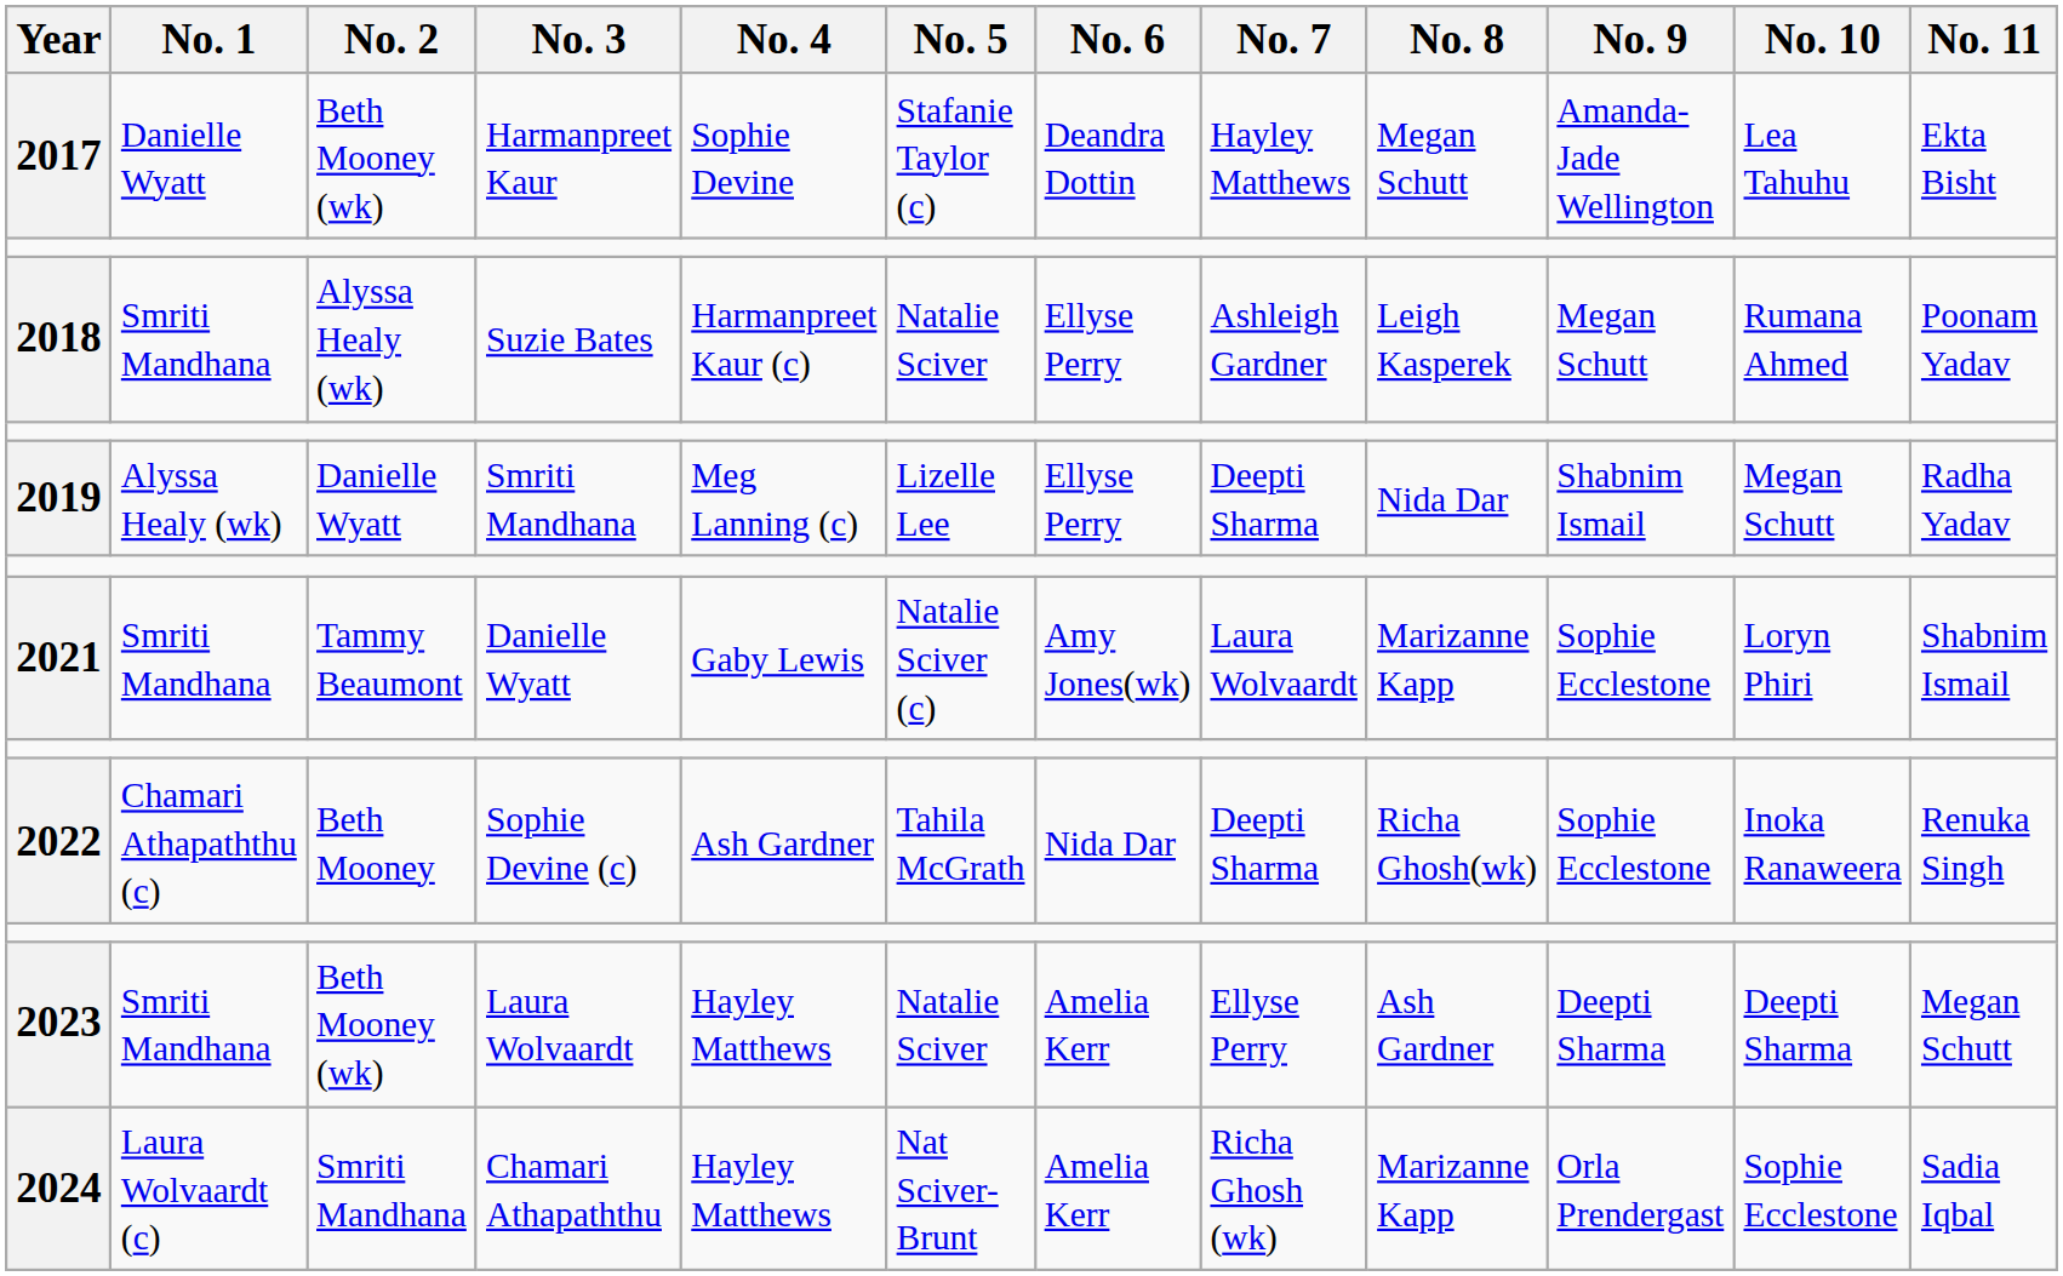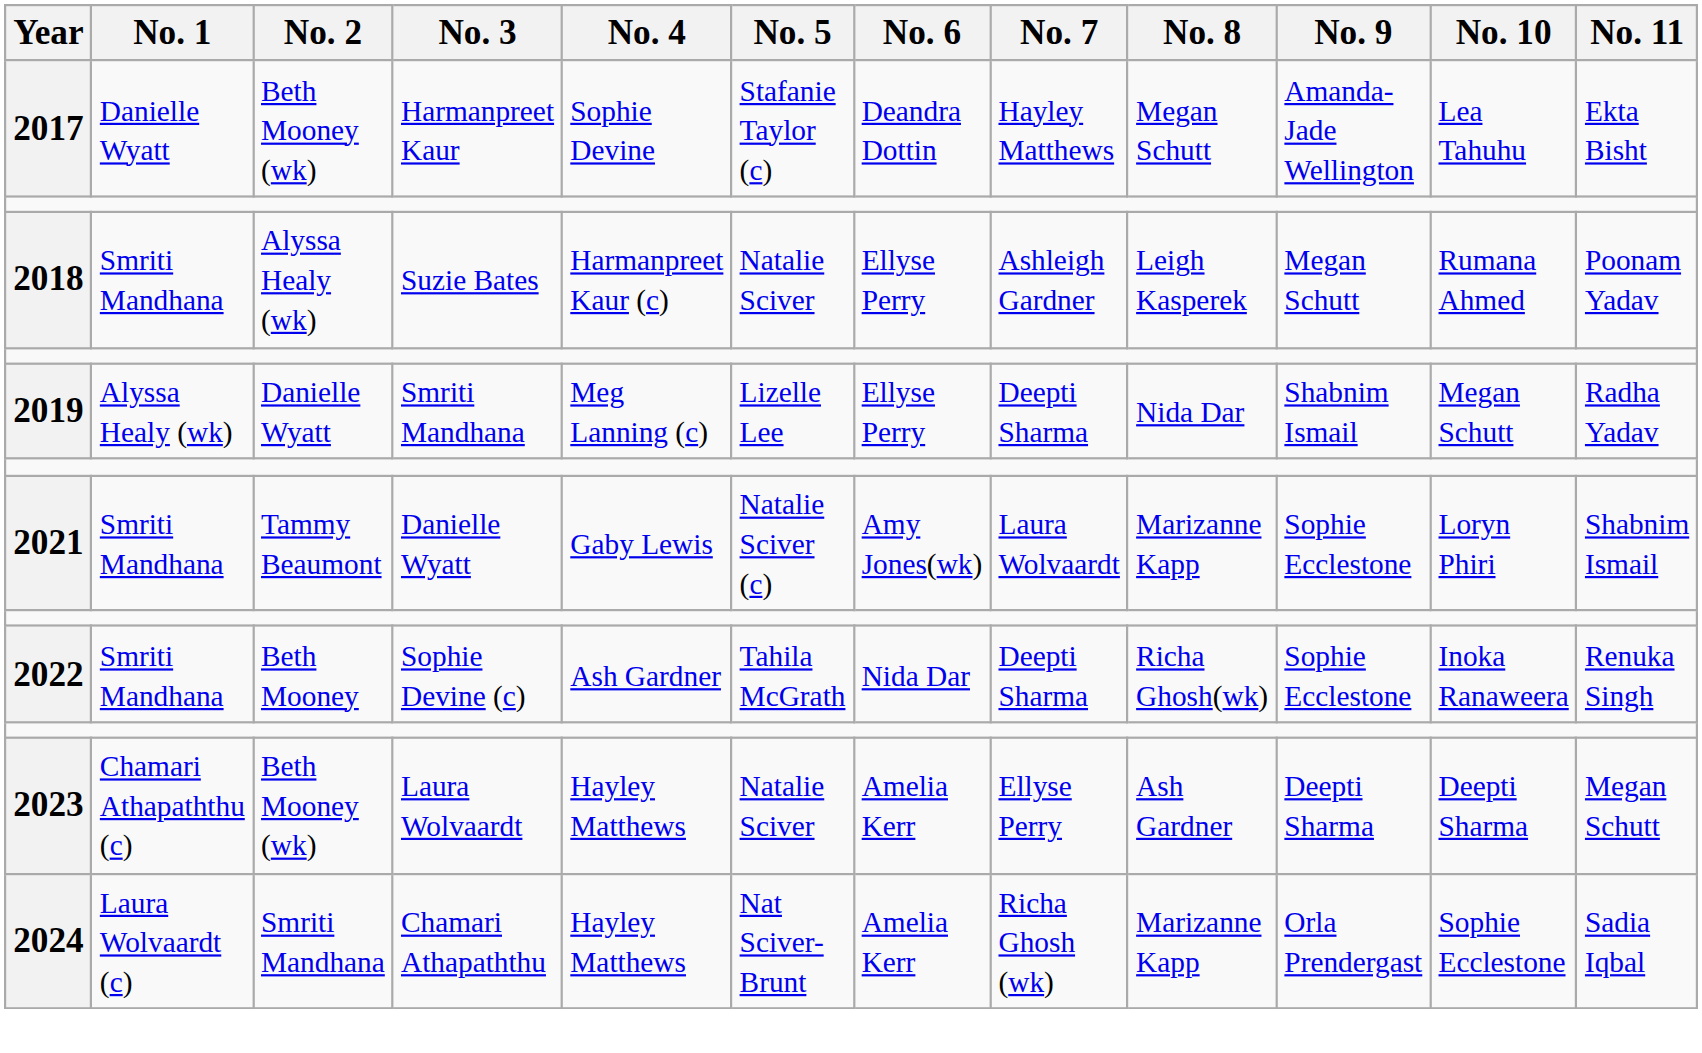 <table class="wikitable">
 <tr>
 <th>Year</th>
 <th>No. 1</th>
 <th>No. 2</th>
 <th>No. 3</th>
 <th>No. 4</th>
 <th>No. 5</th>
 <th>No. 6</th>
 <th>No. 7</th>
 <th>No. 8</th>
 <th>No. 9</th>
 <th>No. 10</th>
 <th>No. 11</th>
 </tr>
 <tr>
 <th>2017</th>
 <td><small> <a href='#'>Danielle Wyatt</a></small></td>
 <td><small> <a href='#'>Beth Mooney</a> (<a href='#'>wk</a>)</small></td>
 <td><small> <a href='#'>Harmanpreet Kaur</a></small></td>
 <td><small> <a href='#'>Sophie Devine</a></small></td>
 <td><small> <a href='#'>Stafanie Taylor</a> (<a href='#'>c</a>)</small></td>
 <td><small> <a href='#'>Deandra Dottin</a></small></td>
 <td><small> <a href='#'>Hayley Matthews</a></small></td>
 <td><small> <a href='#'>Megan Schutt</a></small></td>
 <td><small> <a href='#'>Amanda-Jade Wellington</a></small></td>
 <td><small> <a href='#'>Lea Tahuhu</a></small></td>
 <td><small> <a href='#'>Ekta Bisht</a></small></td>
 </tr>
 <tr>
 <td colspan="13"></td>
 </tr>
 <tr>
 <th>2018</th>
 <td><small> <a href='#'>Smriti Mandhana</a></small></td>
 <td><small> <a href='#'>Alyssa Healy</a> (<a href='#'>wk</a>)</small></td>
 <td><small> <a href='#'>Suzie Bates</a></small></td>
 <td><small> <a href='#'>Harmanpreet Kaur</a> (<a href='#'>c</a>)</small></td>
 <td><small> <a href='#'>Natalie Sciver</a></small></td>
 <td><small> <a href='#'>Ellyse Perry</a></small></td>
 <td><small> <a href='#'>Ashleigh Gardner</a></small></td>
 <td><small> <a href='#'>Leigh Kasperek</a></small></td>
 <td><small> <a href='#'>Megan Schutt</a></small></td>
 <td><small> <a href='#'>Rumana Ahmed</a></small></td>
 <td><small> <a href='#'>Poonam Yadav</a></small></td>
 </tr>
 <tr>
 <td colspan="13"></td>
 </tr>
 <tr>
 <th>2019</th>
 <td><small> <a href='#'>Alyssa Healy</a> (<a href='#'>wk</a>)</small></td>
 <td><small> <a href='#'>Danielle Wyatt</a></small></td>
 <td><small> <a href='#'>Smriti Mandhana</a></small></td>
 <td><small> <a href='#'>Meg Lanning</a> (<a href='#'>c</a>)</small></td>
 <td><small> <a href='#'>Lizelle Lee</a></small></td>
 <td><small> <a href='#'>Ellyse Perry</a></small></td>
 <td><small> <a href='#'>Deepti Sharma</a></small></td>
 <td><small> <a href='#'>Nida Dar</a></small></td>
 <td><small> <a href='#'>Shabnim Ismail</a></small></td>
 <td><small> <a href='#'>Megan Schutt</a></small></td>
 <td><small> <a href='#'>Radha Yadav</a></small></td>
 </tr>
 <tr>
 <td colspan="13"></td>
 </tr>
 <tr>
 <th>2021</th>
 <td><small> <a href='#'>Smriti Mandhana</a></small></td>
 <td><small> <a href='#'>Tammy Beaumont</a></small></td>
 <td><small> <a href='#'>Danielle Wyatt</a></small></td>
 <td><small> <a href='#'>Gaby Lewis</a></small></td>
 <td><small> <a href='#'>Natalie Sciver</a> (<a href='#'>c</a>)</small></td>
 <td><small> <a href='#'>Amy Jones</a>(<a href='#'>wk</a>)</small></td>
 <td><small> <a href='#'>Laura Wolvaardt</a></small></td>
 <td><small> <a href='#'>Marizanne Kapp</a></small></td>
 <td><small> <a href='#'>Sophie Ecclestone</a></small></td>
 <td><small> <a href='#'>Loryn Phiri</a></small></td>
 <td><small> <a href='#'>Shabnim Ismail</a></small></td>
 </tr>
 <tr>
 <td colspan="13"></td>
 </tr>
 <tr>
 <th>2022</th>
-<td><small> <a href='#'>Chamari Athapaththu</a> (<a href='#'>c</a>)</small></td>
+<td><small> <a href='#'>Smriti Mandhana</a></small></td>
 <td><small> <a href='#'>Beth Mooney</a></small></td>
 <td><small> <a href='#'>Sophie Devine</a> (<a href='#'>c</a>)</small></td>
 <td><small> <a href='#'>Ash Gardner</a></small></td>
 <td><small> <a href='#'>Tahila McGrath</a> </small></td>
 <td><small> <a href='#'>Nida Dar</a></small></td>
 <td><small> <a href='#'>Deepti Sharma</a></small></td>
 <td><small> <a href='#'>Richa Ghosh</a>(<a href='#'>wk</a>)</small></td>
 <td><small> <a href='#'>Sophie Ecclestone</a></small></td>
 <td><small> <a href='#'>Inoka Ranaweera</a></small></td>
 <td><small> <a href='#'>Renuka Singh</a></small></td>
 </tr>
 <tr>
 <td colspan="13"></td>
 </tr>
 <tr>
 <th>2023</th>
-<td><small> <a href='#'>Smriti Mandhana</a></small></td>
+<td><small> <a href='#'>Chamari Athapaththu</a> (<a href='#'>c</a>)</small></td>
 <td><small> <a href='#'>Beth Mooney</a> (<a href='#'>wk</a>)</small></td>
 <td><small> <a href='#'>Laura Wolvaardt</a></small></td>
 <td><small> <a href='#'>Hayley Matthews</a></small></td>
 <td><small> <a href='#'>Natalie Sciver</a> </small></td>
 <td><small> <a href='#'>Amelia Kerr</a></small></td>
 <td><small> <a href='#'>Ellyse Perry</a></small></td>
 <td><small> <a href='#'>Ash Gardner</a></small></td>
 <td><small> <a href='#'>Deepti Sharma</a></small></td>
 <td><small> <a href='#'>Deepti Sharma</a></small></td>
 <td><small> <a href='#'>Megan Schutt</a></small></td>
 </tr>
 <tr>
 <th>2024</th>
 <td><small> <a href='#'>Laura Wolvaardt</a> (<a href='#'>c</a>)</small></td>
 <td><small> <a href='#'>Smriti Mandhana</a></small></td>
 <td><small> <a href='#'>Chamari Athapaththu</a></small></td>
 <td><small> <a href='#'>Hayley Matthews</a></small></td>
 <td><small> <a href='#'>Nat Sciver-Brunt</a> </small></td>
 <td><small> <a href='#'>Amelia Kerr</a></small></td>
 <td><small> <a href='#'>Richa Ghosh</a> (<a href='#'>wk</a>)</small></td>
 <td><small> <a href='#'>Marizanne Kapp</a></small></td>
 <td><small> <a href='#'>Orla Prendergast</a></small></td>
 <td><small> <a href='#'>Sophie Ecclestone</a></small></td>
 <td><small> <a href='#'>Sadia Iqbal</a></small></td>
 </tr>
 </table>
